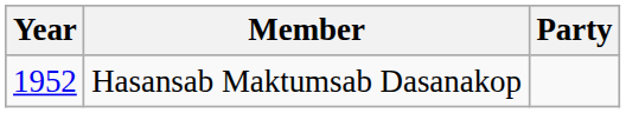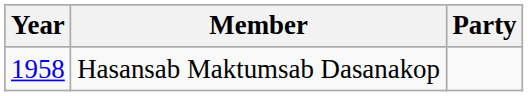 <table class="wikitable">
 <tr>
 <th>Year</th>
 <th>Member</th>
 <th colspan="2">Party</th>
 </tr>
 <tr>
-<td><a href='#'>1952</a></td>
+<td><a href='#'>1958</a></td>
 <td>Hasansab Maktumsab Dasanakop</td>
 <td></td>
 </tr>
 </table>
